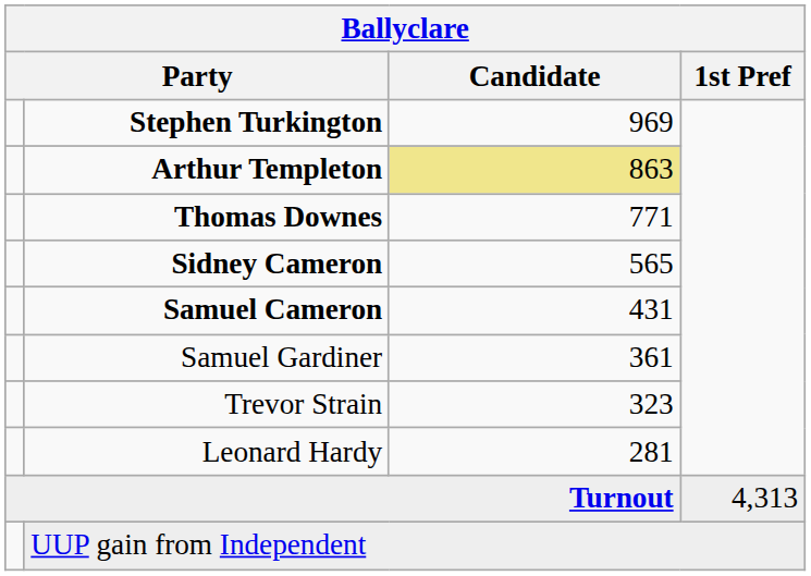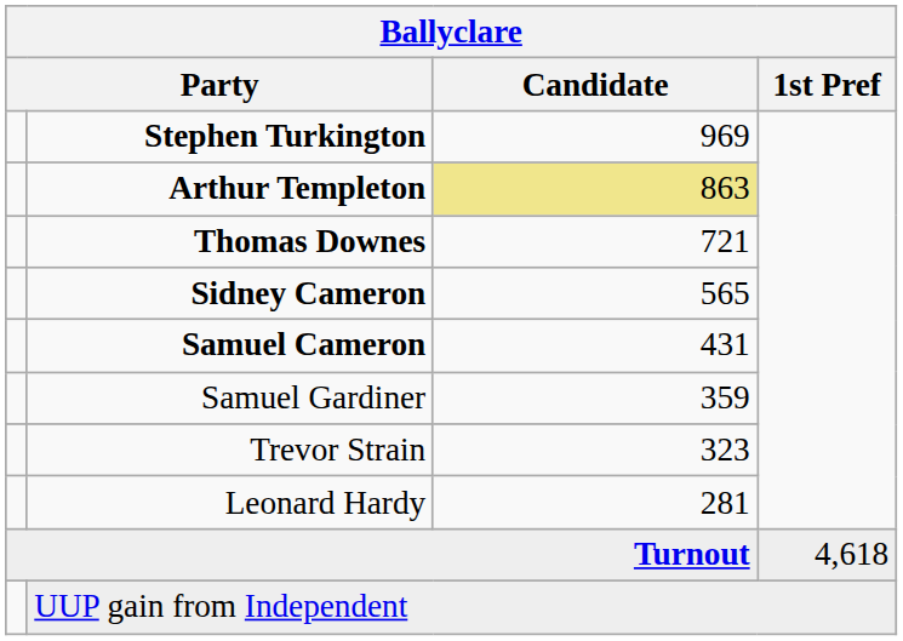 <table class="wikitable">
 <tr>
 <th colspan="4" align="center"><a href='#'>Ballyclare</a></th>
 </tr>
 <tr>
 <th colspan="2" align="center" width=200>Party</th>
 <th width=150>Candidate</th>
 <th width=60>1st Pref</th>
 </tr>
 <tr>
 <td></td>
 <td align="right"><strong>Stephen Turkington</strong></td>
 <td align="right">969</td>
 </tr>
 <tr>
 <td></td>
 <td align="right"><strong>Arthur Templeton</strong></td>
 <td align="right" style="background: khaki;">863</td>
 </tr>
 <tr>
 <td></td>
 <td align="right"><strong>Thomas Downes</strong></td>
-<td align="right">771</td>
+<td align="right">721</td>
 </tr>
 <tr>
 <td></td>
 <td align="right"><strong>Sidney Cameron</strong></td>
 <td align="right">565</td>
 </tr>
 <tr>
 <td></td>
 <td align="right"><strong>Samuel Cameron</strong></td>
 <td align="right">431</td>
 </tr>
 <tr>
 <td></td>
 <td align="right">Samuel Gardiner</td>
-<td align="right">361</td>
+<td align="right">359</td>
 </tr>
 <tr>
 <td></td>
 <td align="right">Trevor Strain</td>
 <td align="right">323</td>
 </tr>
 <tr>
 <td></td>
 <td align="right">Leonard Hardy</td>
 <td align="right">281</td>
 </tr>
 <tr bgcolor="EEEEEE">
 <td colspan=3 align="right"><strong><a href='#'>Turnout</a></strong></td>
-<td align="right">4,313</td>
+<td align="right">4,618</td>
 </tr>
 <tr>
 <td bgcolor=></td>
 <td colspan=3 bgcolor="EEEEEE"><a href='#'>UUP</a> gain from <a href='#'>Independent</a></td>
 </tr>
 </table>
